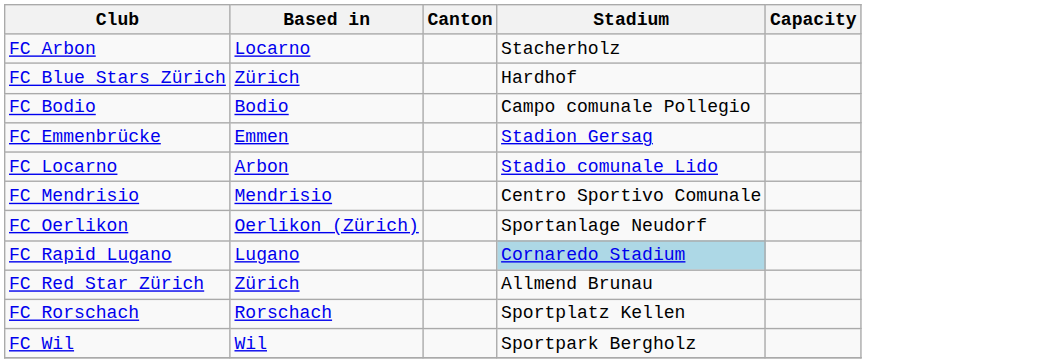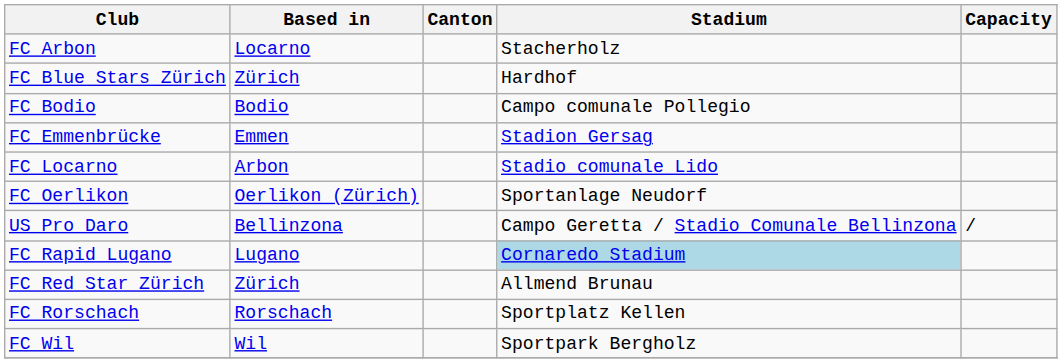 <table class="wikitable">
 <tr>
 <th>Club</th>
 <th>Based in</th>
 <th>Canton</th>
 <th>Stadium</th>
 <th>Capacity</th>
 </tr>
 <tr>
 <td><a href='#'>FC Arbon</a></td>
 <td><a href='#'>Locarno</a></td>
 <td></td>
 <td>Stacherholz</td>
 <td></td>
 </tr>
 <tr>
 <td><a href='#'>FC Blue Stars Zürich</a></td>
 <td><a href='#'>Zürich</a></td>
 <td></td>
 <td>Hardhof</td>
 <td></td>
 </tr>
 <tr>
 <td><a href='#'>FC Bodio</a></td>
 <td><a href='#'>Bodio</a></td>
 <td></td>
 <td>Campo comunale Pollegio</td>
 <td></td>
 </tr>
 <tr>
 <td><a href='#'>FC Emmenbrücke</a></td>
 <td><a href='#'>Emmen</a></td>
 <td></td>
 <td><a href='#'>Stadion Gersag</a></td>
 <td></td>
 </tr>
 <tr>
 <td><a href='#'>FC Locarno</a></td>
 <td><a href='#'>Arbon</a></td>
 <td></td>
 <td><a href='#'>Stadio comunale Lido</a></td>
 <td></td>
 </tr>
 <tr>
-<td><a href='#'>FC Mendrisio</a></td>
-<td><a href='#'>Mendrisio</a></td>
-<td></td>
-<td>Centro Sportivo Comunale</td>
-<td></td>
-</tr>
-<tr>
 <td><a href='#'>FC Oerlikon</a></td>
 <td><a href='#'>Oerlikon (Zürich)</a></td>
 <td></td>
 <td>Sportanlage Neudorf</td>
 <td></td>
+</tr>
+<tr>
+<td><a href='#'>US Pro Daro</a></td>
+<td><a href='#'>Bellinzona</a></td>
+<td></td>
+<td>Campo Geretta / <a href='#'>Stadio Comunale Bellinzona</a></td>
+<td> / </td>
 </tr>
 <tr>
 <td><a href='#'>FC Rapid Lugano</a></td>
 <td><a href='#'>Lugano</a></td>
 <td></td>
 <td style="background: lightblue;"><a href='#'>Cornaredo Stadium</a></td>
 <td></td>
 </tr>
 <tr>
 <td><a href='#'>FC Red Star Zürich</a></td>
 <td><a href='#'>Zürich</a></td>
 <td></td>
 <td>Allmend Brunau</td>
 <td></td>
 </tr>
 <tr>
 <td><a href='#'>FC Rorschach</a></td>
 <td><a href='#'>Rorschach</a></td>
 <td></td>
 <td>Sportplatz Kellen</td>
 <td></td>
 </tr>
 <tr>
 <td><a href='#'>FC Wil</a></td>
 <td><a href='#'>Wil</a></td>
 <td></td>
 <td>Sportpark Bergholz</td>
 <td></td>
 </tr>
 <tr>
 </tr>
 </table>
